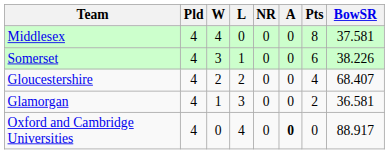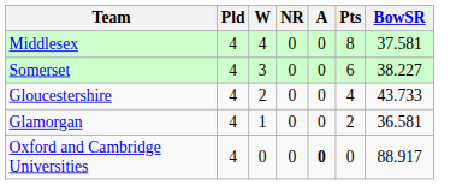 <table class="wikitable" style="text-align: center;">
 <tr>
 <th width=200>Team</th>
 <th width=20>Pld</th>
 <th width=20>W</th>
-<th width=20>L</th>
 <th width=20>NR</th>
 <th width=20>A</th>
 <th width=20>Pts</th>
 <th width=60><a href='#'>BowSR</a></th>
 </tr>
 <tr bgcolor="#ccffcc">
 <td align=left><a href='#'>Middlesex</a></td>
 <td>4</td>
 <td>4</td>
 <td>0</td>
 <td>0</td>
-<td>0</td>
 <td>8</td>
 <td>37.581</td>
 </tr>
 <tr bgcolor="#ccffcc">
 <td align=left><a href='#'>Somerset</a></td>
 <td>4</td>
 <td>3</td>
-<td>1</td>
 <td>0</td>
 <td>0</td>
 <td>6</td>
-<td>38.226</td>
+<td>38.227</td>
 </tr>
 <tr>
 <td align=left><a href='#'>Gloucestershire</a></td>
 <td>4</td>
 <td>2</td>
-<td>2</td>
 <td>0</td>
 <td>0</td>
 <td>4</td>
-<td>68.407</td>
+<td>43.733</td>
 </tr>
 <tr>
 <td align=left><a href='#'>Glamorgan</a></td>
 <td>4</td>
 <td>1</td>
-<td>3</td>
 <td>0</td>
 <td>0</td>
 <td>2</td>
 <td>36.581</td>
 </tr>
 <tr>
 <td align=left><a href='#'>Oxford and Cambridge Universities</a></td>
 <td>4</td>
 <td>0</td>
-<td>4</td>
 <td>0</td>
 <td><strong>0</strong></td>
 <td>0</td>
 <td>88.917</td>
 </tr>
 </table>
